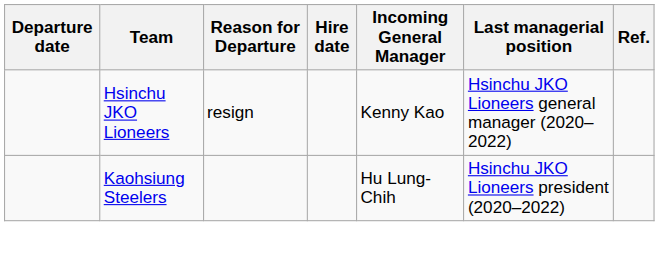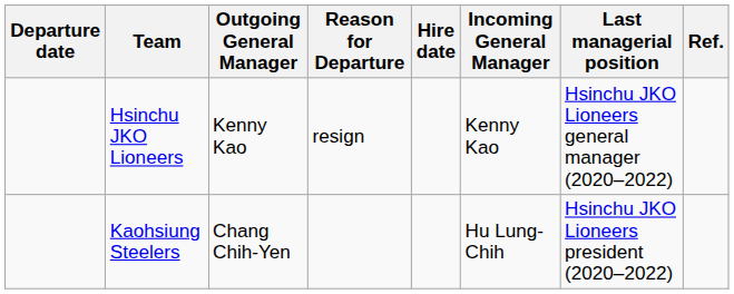 <table class="wikitable sortable">
 <tr>
 <th>Departure date</th>
 <th>Team</th>
+<th>Outgoing General Manager</th>
 <th>Reason for Departure</th>
 <th>Hire date</th>
 <th>Incoming General Manager</th>
 <th class="unsortable">Last managerial position</th>
 <th class="unsortable">Ref.</th>
 </tr>
 <tr>
 <td></td>
 <td><a href='#'>Hsinchu JKO Lioneers</a></td>
+<td>Kenny Kao</td>
 <td>resign</td>
 <td></td>
 <td>Kenny Kao</td>
 <td><a href='#'>Hsinchu JKO Lioneers</a> general manager (2020–2022)</td>
 <td align="center"></td>
 </tr>
 <tr>
 <td></td>
 <td><a href='#'>Kaohsiung Steelers</a></td>
+<td>Chang Chih-Yen</td>
 <td></td>
 <td></td>
 <td>Hu Lung-Chih</td>
 <td><a href='#'>Hsinchu JKO Lioneers</a> president (2020–2022)</td>
 <td align="center"></td>
 </tr>
 </table>
